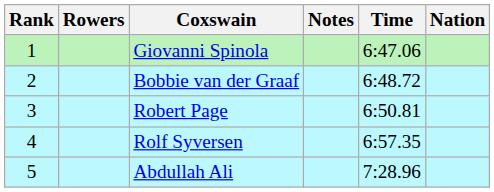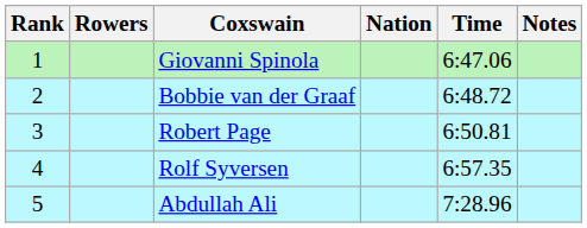 <table class="wikitable sortable" style="text-align:center">
 <tr>
 <th>Rank</th>
 <th>Rowers</th>
 <th>Coxswain</th>
+<th>Nation</th>
+<th>Time</th>
 <th>Notes</th>
-<th>Time</th>
-<th>Nation</th>
 </tr>
 <tr bgcolor=bbf3bb>
 <td>1</td>
 <td align=left></td>
 <td align=left><a href='#'>Giovanni Spinola</a></td>
+<td align=left></td>
+<td>6:47.06</td>
 <td></td>
-<td>6:47.06</td>
-<td align=left></td>
 </tr>
 <tr bgcolor=bbf9ff>
 <td>2</td>
 <td align=left></td>
 <td align=left><a href='#'>Bobbie van der Graaf</a></td>
+<td align=left></td>
+<td>6:48.72</td>
 <td></td>
-<td>6:48.72</td>
-<td align=left></td>
 </tr>
 <tr bgcolor=bbf9ff>
 <td>3</td>
 <td align=left></td>
 <td align=left><a href='#'>Robert Page</a></td>
+<td align=left></td>
+<td>6:50.81</td>
 <td></td>
-<td>6:50.81</td>
-<td align=left></td>
 </tr>
 <tr bgcolor=bbf9ff>
 <td>4</td>
 <td align=left></td>
 <td align=left><a href='#'>Rolf Syversen</a></td>
+<td align=left></td>
+<td>6:57.35</td>
 <td></td>
-<td>6:57.35</td>
-<td align=left></td>
 </tr>
 <tr bgcolor=bbf9ff>
 <td>5</td>
 <td align=left></td>
 <td align=left><a href='#'>Abdullah Ali</a></td>
+<td align=left></td>
+<td>7:28.96</td>
 <td></td>
-<td>7:28.96</td>
-<td align=left></td>
 </tr>
 </table>
